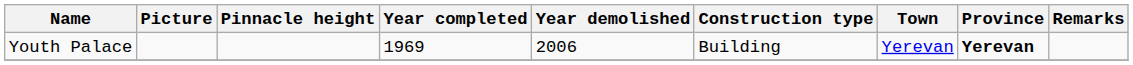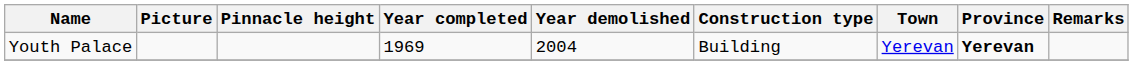 <table class="wikitable sortable">
 <tr>
 <th>Name</th>
 <th>Picture</th>
 <th>Pinnacle height</th>
 <th>Year completed</th>
 <th>Year demolished</th>
 <th>Construction type</th>
 <th>Town</th>
 <th>Province</th>
 <th>Remarks</th>
 </tr>
 <tr>
 <td>Youth Palace</td>
 <td></td>
 <td></td>
 <td>1969</td>
-<td>2006</td>
+<td>2004</td>
 <td>Building</td>
 <td><a href='#'>Yerevan</a></td>
 <td><strong>Yerevan</strong></td>
 <td></td>
 </tr>
 <tr>
 </tr>
 </table>
